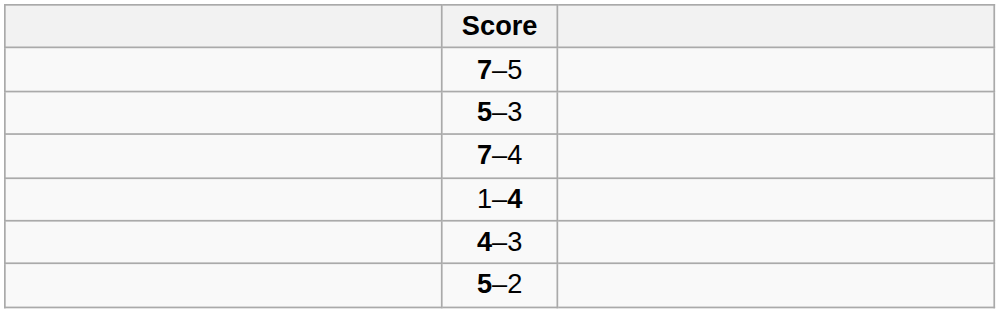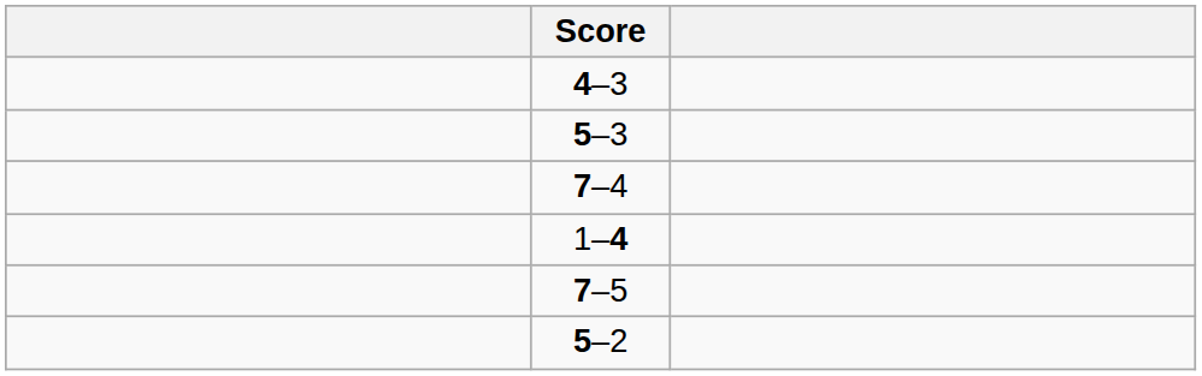 <table class="wikitable" style="text-align: center;">
 <tr>
 <th width=250></th>
 <th width=60>Score</th>
 <th width=250></th>
 </tr>
 <tr>
 <td align=left><strong></strong></td>
-<td><strong>7</strong>–5</td>
+<td><strong>4</strong>–3</td>
 <td align=left></td>
 </tr>
 <tr>
 <td align=left><strong></strong></td>
 <td><strong>5</strong>–3</td>
 <td align=left></td>
 </tr>
 <tr>
 <td align=left><strong></strong></td>
 <td><strong>7</strong>–4</td>
 <td align=left></td>
 </tr>
 <tr>
 <td align=left></td>
 <td>1–<strong>4</strong></td>
 <td align=left><strong></strong></td>
 </tr>
 <tr>
 <td align=left><strong></strong></td>
-<td><strong>4</strong>–3</td>
+<td><strong>7</strong>–5</td>
 <td align=left></td>
 </tr>
 <tr>
 <td align=left><strong></strong></td>
 <td><strong>5</strong>–2</td>
 <td align=left></td>
 </tr>
 </table>
